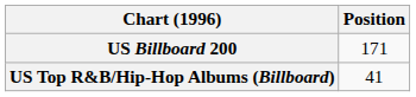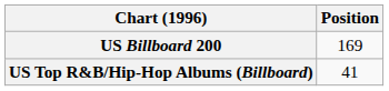 <table class="wikitable sortable plainrowheaders" style="text-align:center;">
 <tr>
 <th scope="col">Chart (1996)</th>
 <th scope="col">Position</th>
 </tr>
 <tr>
 <th scope="row">US <em>Billboard</em> 200</th>
-<td style="text-align:center;">171</td>
+<td style="text-align:center;">169</td>
 </tr>
 <tr>
 <th scope="row">US Top R&B/Hip-Hop Albums (<em>Billboard</em>)</th>
 <td style="text-align:center;">41</td>
 </tr>
 </table>
